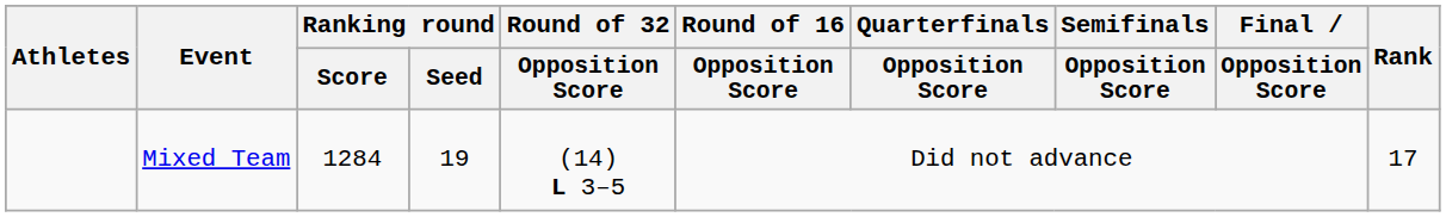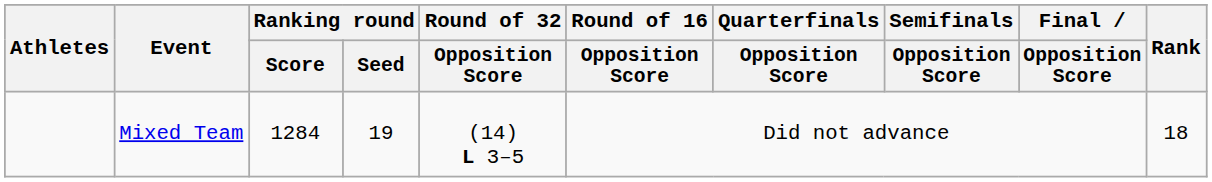 <table class="wikitable" style="font-size:90%;">
 <tr>
 <th rowspan="2">Athletes</th>
 <th rowspan="2">Event</th>
 <th colspan="2">Ranking round</th>
 <th>Round of 32</th>
 <th>Round of 16</th>
 <th>Quarterfinals</th>
 <th>Semifinals</th>
 <th>Final / </th>
 <th rowspan=2>Rank</th>
 </tr>
 <tr style="font-size:95%">
 <th>Score</th>
 <th>Seed</th>
 <th>Opposition<br>Score</th>
 <th>Opposition<br>Score</th>
 <th>Opposition<br>Score</th>
 <th>Opposition<br>Score</th>
 <th>Opposition<br>Score</th>
 </tr>
 <tr align=center>
 <td align=left><br></td>
 <td><a href='#'>Mixed Team</a></td>
 <td>1284</td>
 <td>19</td>
 <td><br> (14)<br><strong>L</strong> 3–5</td>
 <td colspan=4>Did not advance</td>
-<td>17</td>
+<td>18</td>
 </tr>
 </table>
